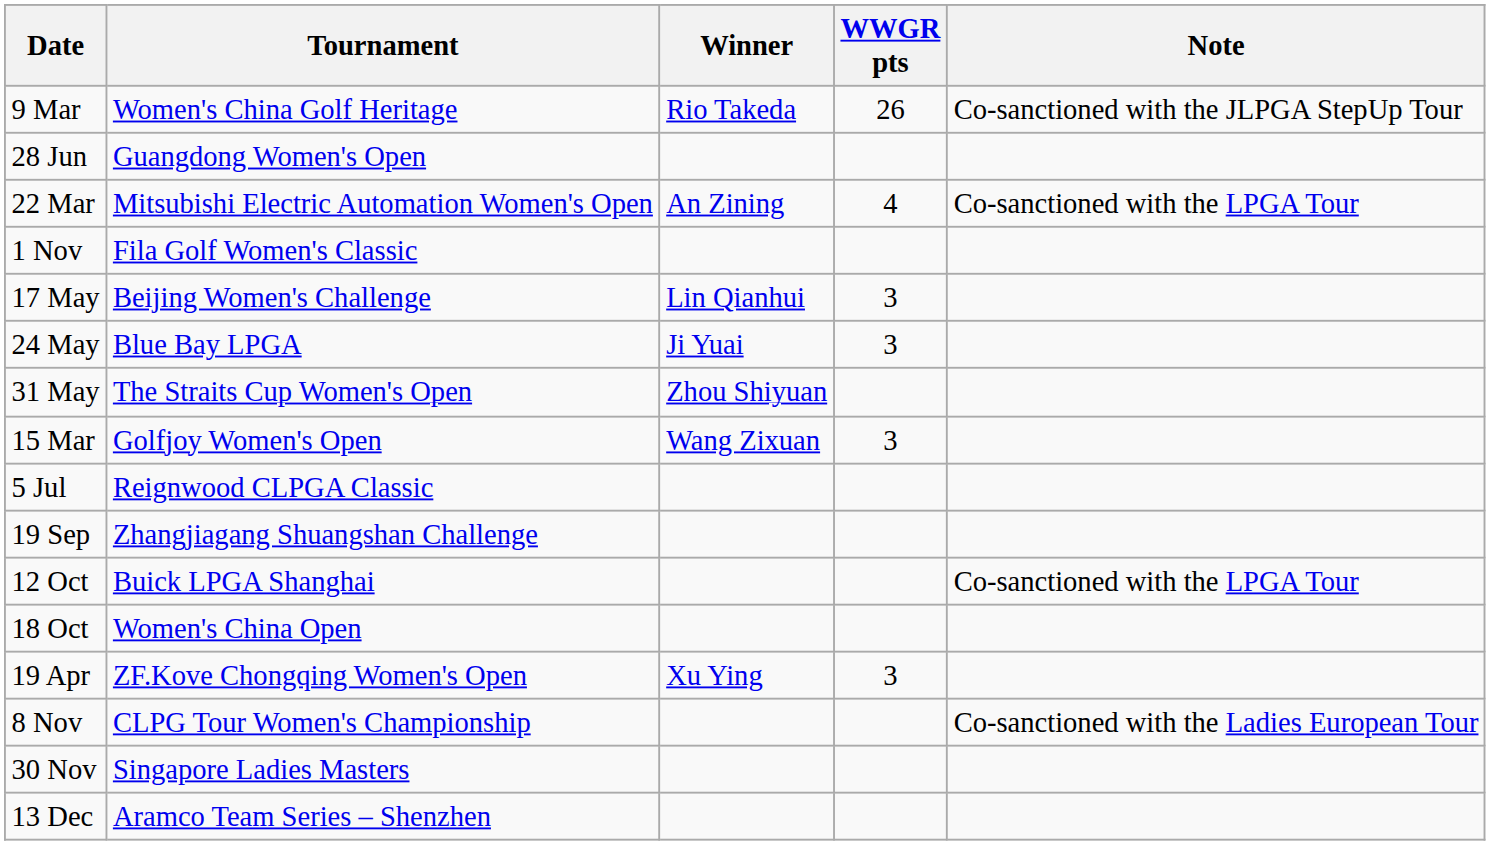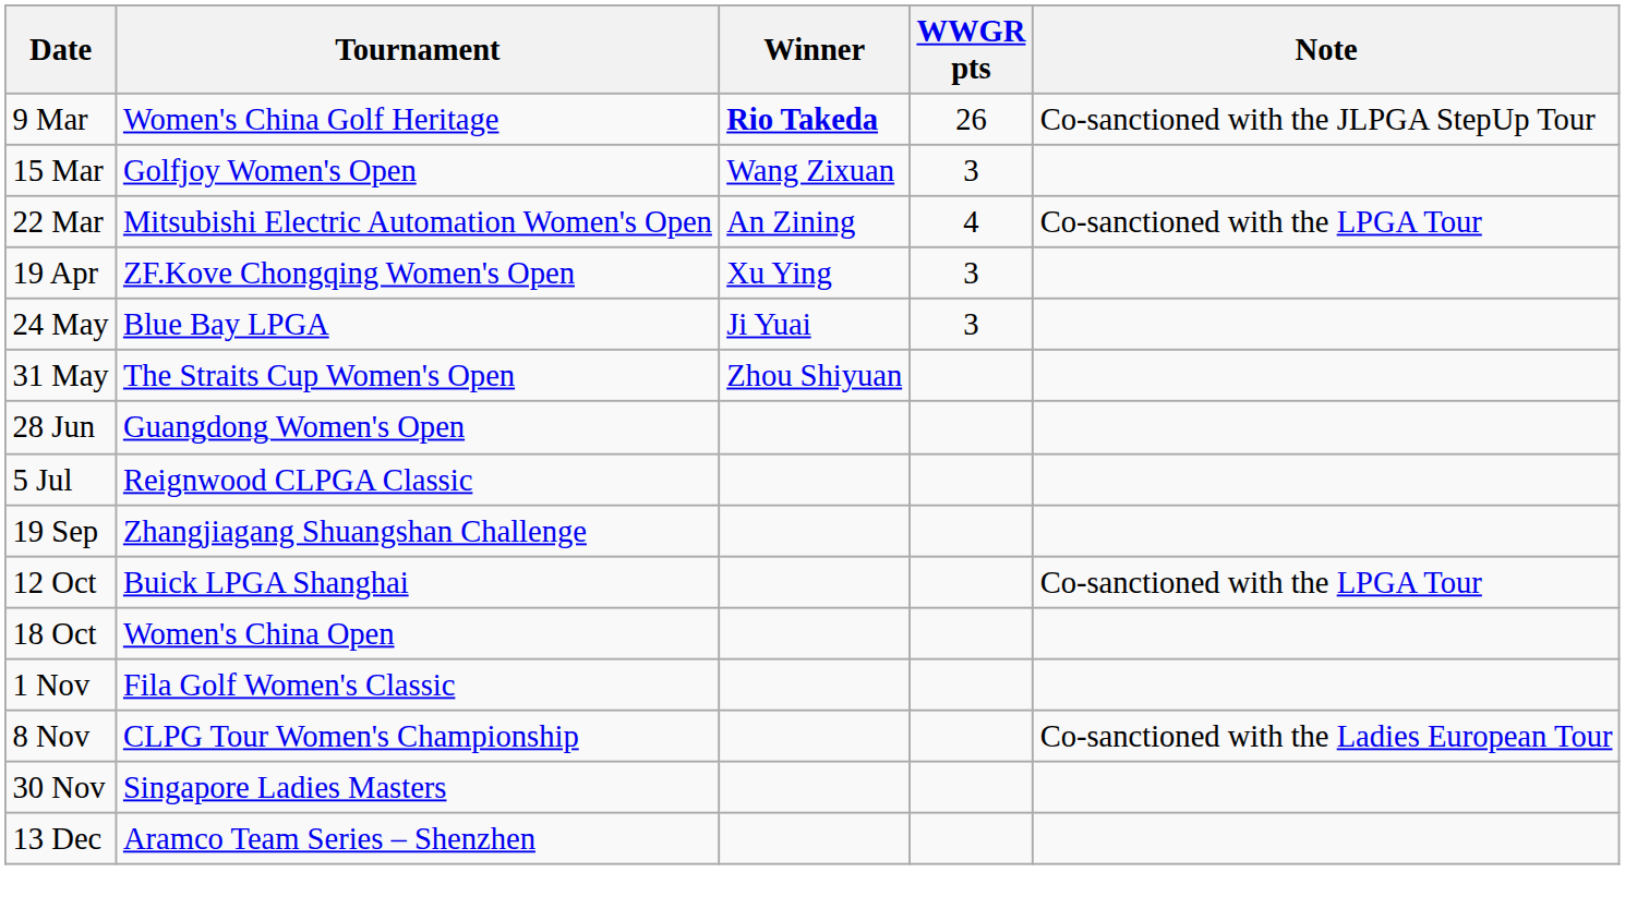 <table class="wikitable sortable" style="font-size:95%;">
 <tr>
 <th>Date</th>
 <th>Tournament</th>
 <th>Winner</th>
 <th><a href='#'>WWGR</a><br>pts</th>
 <th>Note</th>
 </tr>
 <tr>
 <td>9 Mar</td>
 <td><a href='#'>Women's China Golf Heritage</a></td>
-<td> <a href='#'>Rio Takeda</a></td>
+<td><strong> <a href='#'>Rio Takeda</a></strong></td>
 <td align=center>26</td>
 <td>Co-sanctioned with the JLPGA StepUp Tour</td>
 </tr>
 <tr>
-<td>28 Jun</td>
-<td><a href='#'>Guangdong Women's Open</a></td>
-<td></td>
-<td align=center></td>
+<td>15 Mar</td>
+<td><a href='#'>Golfjoy Women's Open</a></td>
+<td> <a href='#'>Wang Zixuan</a></td>
+<td align=center>3</td>
 <td></td>
 </tr>
 <tr>
 <td>22 Mar</td>
 <td><a href='#'>Mitsubishi Electric Automation Women's Open</a></td>
 <td> <a href='#'>An Zining</a></td>
 <td align=center>4</td>
 <td>Co-sanctioned with the <a href='#'>LPGA Tour</a></td>
 </tr>
 <tr>
-<td>1 Nov</td>
-<td><a href='#'>Fila Golf Women's Classic</a></td>
-<td></td>
-<td align=center></td>
-<td></td>
-</tr>
-<tr>
-<td>17 May</td>
-<td><a href='#'>Beijing Women's Challenge</a></td>
-<td> <a href='#'>Lin Qianhui</a></td>
+<td>19 Apr</td>
+<td><a href='#'>ZF.Kove Chongqing Women's Open</a></td>
+<td> <a href='#'>Xu Ying</a></td>
 <td align=center>3</td>
 <td></td>
 </tr>
 <tr>
 <td>24 May</td>
 <td><a href='#'>Blue Bay LPGA</a></td>
 <td> <a href='#'>Ji Yuai</a></td>
 <td align=center>3</td>
 <td></td>
 </tr>
 <tr>
 <td>31 May</td>
 <td><a href='#'>The Straits Cup Women's Open</a></td>
 <td> <a href='#'>Zhou Shiyuan</a></td>
 <td align=center></td>
 <td></td>
 </tr>
 <tr>
-<td>15 Mar</td>
-<td><a href='#'>Golfjoy Women's Open</a></td>
-<td> <a href='#'>Wang Zixuan</a></td>
-<td align=center>3</td>
+<td>28 Jun</td>
+<td><a href='#'>Guangdong Women's Open</a></td>
+<td></td>
+<td align=center></td>
 <td></td>
 </tr>
 <tr>
 <td>5 Jul</td>
 <td><a href='#'>Reignwood CLPGA Classic</a></td>
 <td></td>
 <td align=center></td>
 <td></td>
 </tr>
 <tr>
 <td>19 Sep</td>
 <td><a href='#'>Zhangjiagang Shuangshan Challenge</a></td>
 <td></td>
 <td align=center></td>
 <td></td>
 </tr>
 <tr>
 <td>12 Oct</td>
 <td><a href='#'>Buick LPGA Shanghai</a></td>
 <td></td>
 <td align=center></td>
 <td>Co-sanctioned with the <a href='#'>LPGA Tour</a></td>
 </tr>
 <tr>
 <td>18 Oct</td>
 <td><a href='#'>Women's China Open</a></td>
 <td></td>
 <td align=center></td>
 <td></td>
 </tr>
 <tr>
-<td>19 Apr</td>
-<td><a href='#'>ZF.Kove Chongqing Women's Open</a></td>
-<td> <a href='#'>Xu Ying</a></td>
-<td align=center>3</td>
+<td>1 Nov</td>
+<td><a href='#'>Fila Golf Women's Classic</a></td>
+<td></td>
+<td align=center></td>
 <td></td>
 </tr>
 <tr>
 <td>8 Nov</td>
 <td><a href='#'>CLPG Tour Women's Championship</a></td>
 <td></td>
 <td align=center></td>
 <td>Co-sanctioned with the <a href='#'>Ladies European Tour</a></td>
 </tr>
 <tr>
 <td>30 Nov</td>
 <td><a href='#'>Singapore Ladies Masters</a></td>
 <td></td>
 <td align=center></td>
 <td></td>
 </tr>
 <tr>
 <td>13 Dec</td>
 <td {><a href='#'>Aramco Team Series – Shenzhen</a></td>
 <td></td>
 <td align=center></td>
 <td></td>
 </tr>
 </table>
